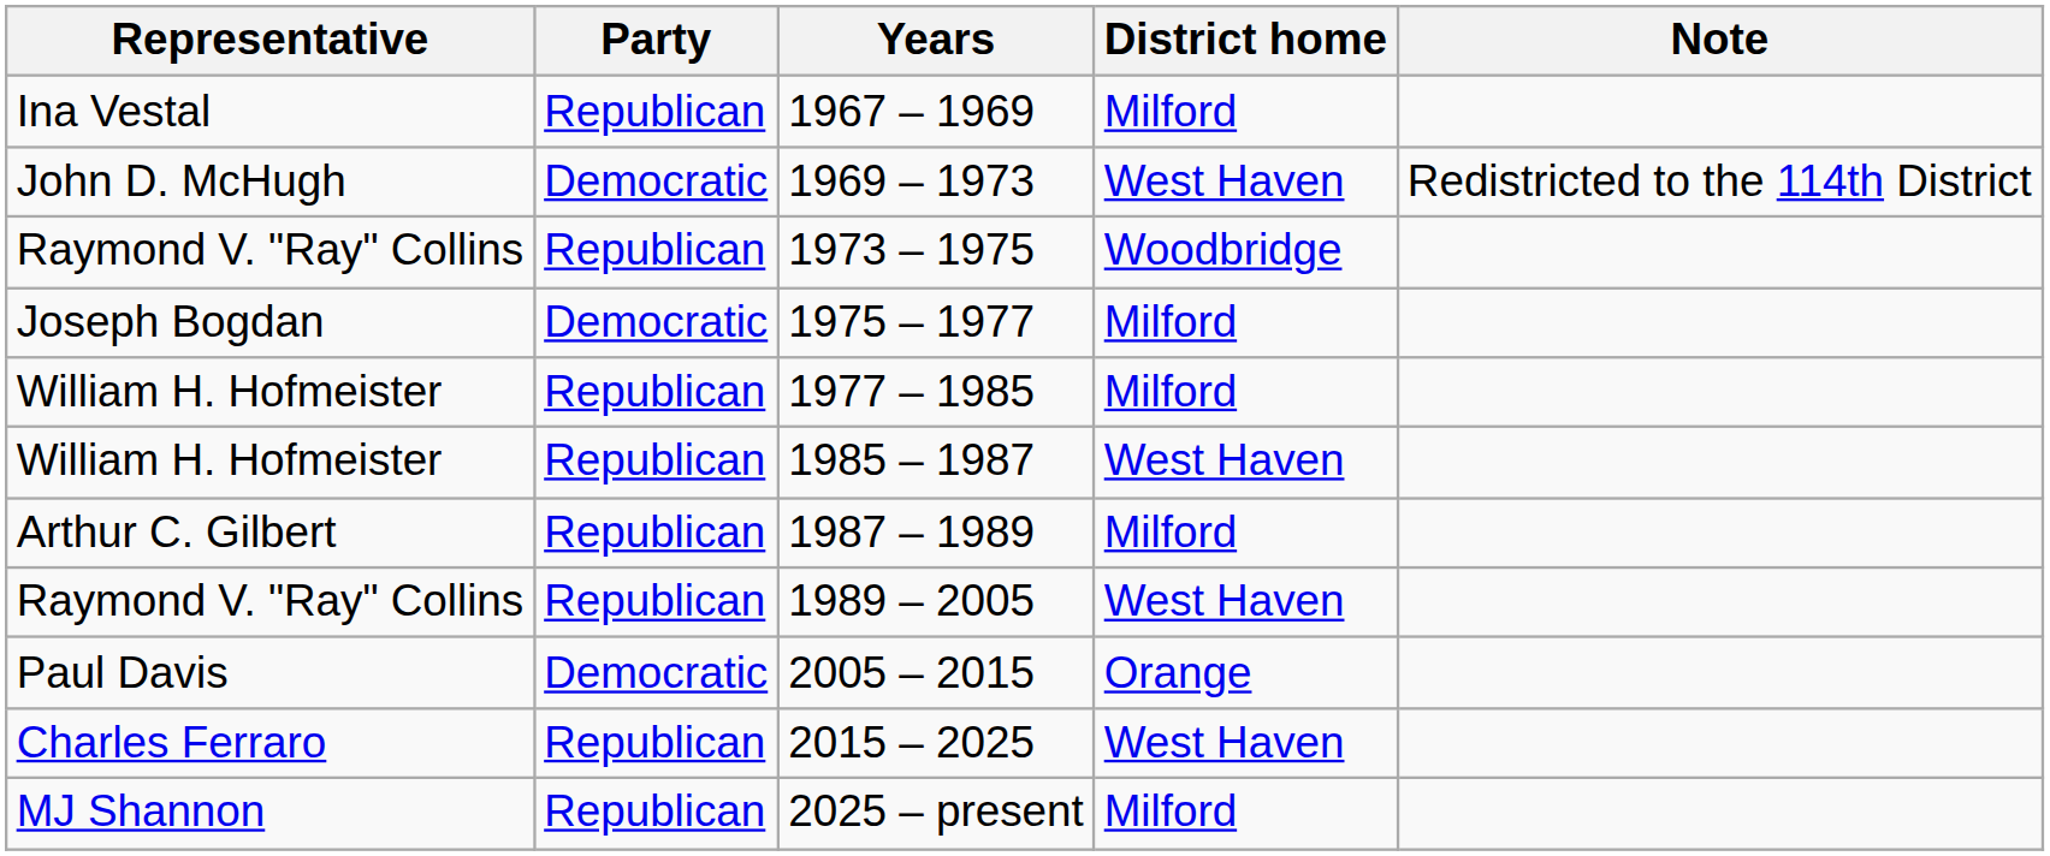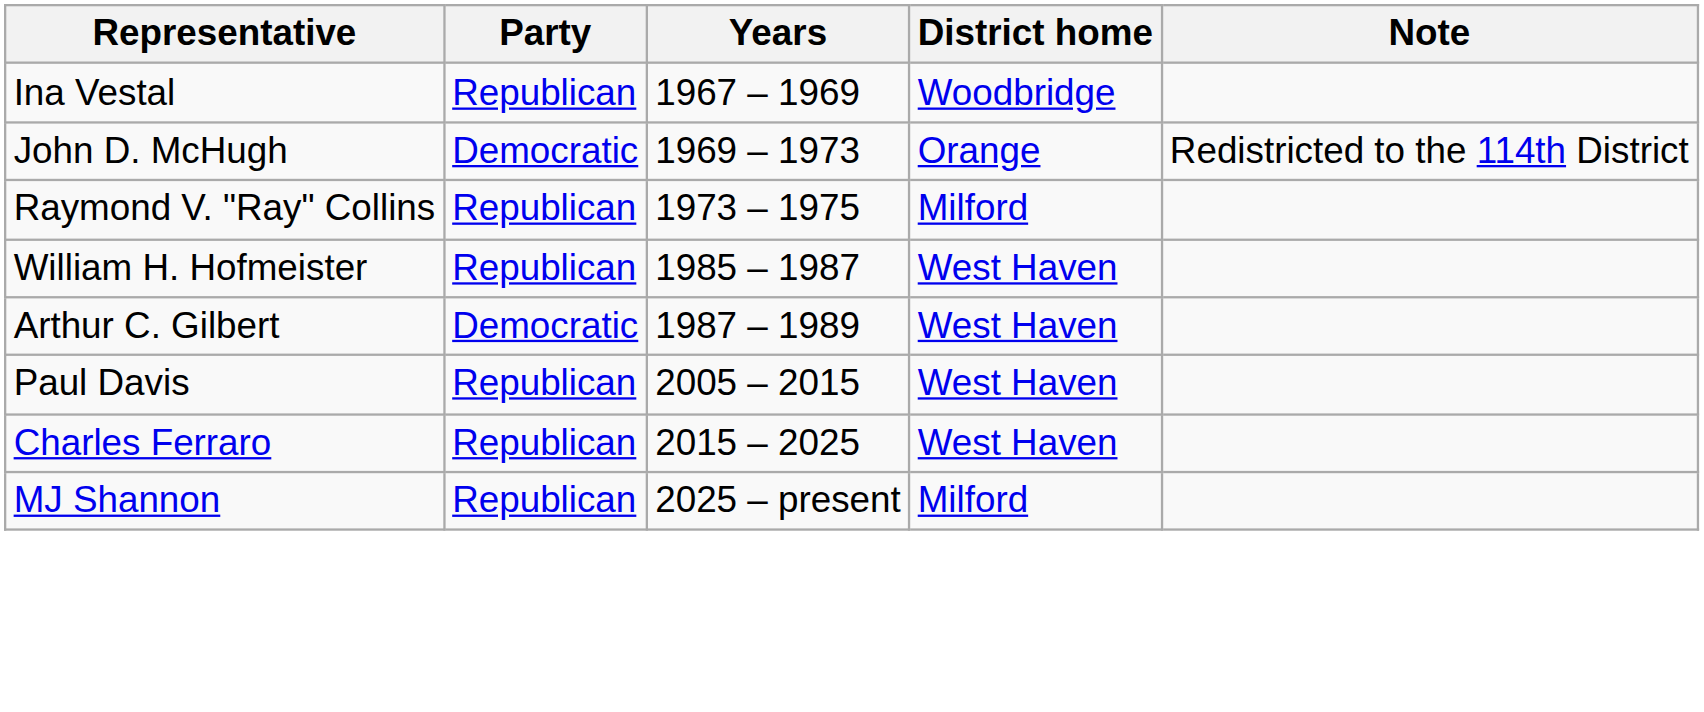 <table class=wikitable>
 <tr valign=bottom>
 <th>Representative</th>
 <th>Party</th>
 <th>Years</th>
 <th>District home</th>
 <th>Note</th>
 </tr>
 <tr>
 <td>Ina Vestal</td>
 <td><a href='#'>Republican</a></td>
 <td>1967 – 1969</td>
-<td><a href='#'>Milford</a></td>
+<td><a href='#'>Woodbridge</a></td>
 <td></td>
 </tr>
 <tr>
 <td>John D. McHugh</td>
 <td><a href='#'>Democratic</a></td>
 <td>1969 – 1973</td>
-<td><a href='#'>West Haven</a></td>
+<td><a href='#'>Orange</a></td>
 <td>Redistricted to the <a href='#'>114th</a> District</td>
 </tr>
 <tr>
 <td>Raymond V. "Ray" Collins</td>
 <td><a href='#'>Republican</a></td>
 <td>1973 – 1975</td>
-<td><a href='#'>Woodbridge</a></td>
-<td></td>
-</tr>
-<tr>
-<td>Joseph Bogdan</td>
-<td><a href='#'>Democratic</a></td>
-<td>1975 – 1977</td>
-<td><a href='#'>Milford</a></td>
-<td></td>
-</tr>
-<tr>
-<td>William H. Hofmeister</td>
-<td><a href='#'>Republican</a></td>
-<td>1977 – 1985</td>
 <td><a href='#'>Milford</a></td>
 <td></td>
 </tr>
 <tr>
 <td>William H. Hofmeister</td>
 <td><a href='#'>Republican</a></td>
 <td>1985 – 1987</td>
 <td><a href='#'>West Haven</a></td>
 <td></td>
 </tr>
 <tr>
 <td>Arthur C. Gilbert</td>
-<td><a href='#'>Republican</a></td>
+<td><a href='#'>Democratic</a></td>
 <td>1987 – 1989</td>
-<td><a href='#'>Milford</a></td>
-<td></td>
-</tr>
-<tr>
-<td>Raymond V. "Ray" Collins</td>
-<td><a href='#'>Republican</a></td>
-<td>1989 – 2005</td>
 <td><a href='#'>West Haven</a></td>
 <td></td>
 </tr>
 <tr>
 <td>Paul Davis</td>
-<td><a href='#'>Democratic</a></td>
+<td><a href='#'>Republican</a></td>
 <td>2005 – 2015</td>
-<td><a href='#'>Orange</a></td>
+<td><a href='#'>West Haven</a></td>
 <td></td>
 </tr>
 <tr>
 <td><a href='#'>Charles Ferraro</a></td>
 <td><a href='#'>Republican</a></td>
 <td>2015 – 2025</td>
 <td><a href='#'>West Haven</a></td>
 <td></td>
 </tr>
 <tr>
 <td><a href='#'>MJ Shannon</a></td>
 <td><a href='#'>Republican</a></td>
 <td>2025 – present</td>
 <td><a href='#'>Milford</a></td>
 <td></td>
 </tr>
 </table>
